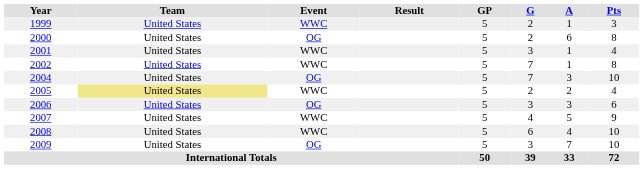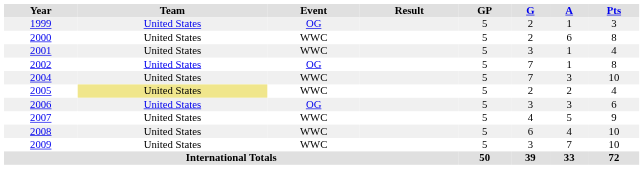 <table border="0" cellpadding="1" cellspacing="0" width="75%" style="text-align:center">
 <tr style="background:#e0e0e0;">
 <th>Year</th>
 <th>Team</th>
 <th>Event</th>
 <th>Result</th>
 <th>GP</th>
 <th><a href='#'>G</a></th>
 <th><a href='#'>A</a></th>
 <th><a href='#'>Pts</a></th>
 </tr>
 <tr bgcolor="#f0f0f0">
 <td><a href='#'>1999</a></td>
 <td><a href='#'>United States</a></td>
-<td><a href='#'>WWC</a></td>
+<td><a href='#'>OG</a></td>
 <td></td>
 <td>5</td>
 <td>2</td>
 <td>1</td>
 <td>3</td>
 </tr>
 <tr>
 <td><a href='#'>2000</a></td>
 <td>United States</td>
-<td><a href='#'>OG</a></td>
+<td>WWC</td>
 <td></td>
 <td>5</td>
 <td>2</td>
 <td>6</td>
 <td>8</td>
 </tr>
 <tr bgcolor="#f0f0f0">
 <td><a href='#'>2001</a></td>
 <td>United States</td>
 <td>WWC</td>
 <td></td>
 <td>5</td>
 <td>3</td>
 <td>1</td>
 <td>4</td>
 </tr>
 <tr>
 <td><a href='#'>2002</a></td>
 <td><a href='#'>United States</a></td>
-<td>WWC</td>
+<td><a href='#'>OG</a></td>
 <td></td>
 <td>5</td>
 <td>7</td>
 <td>1</td>
 <td>8</td>
 </tr>
 <tr bgcolor="#f0f0f0">
 <td><a href='#'>2004</a></td>
 <td>United States</td>
-<td><a href='#'>OG</a></td>
+<td>WWC</td>
 <td></td>
 <td>5</td>
 <td>7</td>
 <td>3</td>
 <td>10</td>
 </tr>
 <tr>
 <td><a href='#'>2005</a></td>
 <td style="background: khaki;">United States</td>
 <td>WWC</td>
 <td></td>
 <td>5</td>
 <td>2</td>
 <td>2</td>
 <td>4</td>
 </tr>
 <tr bgcolor="#f0f0f0">
 <td><a href='#'>2006</a></td>
 <td><a href='#'>United States</a></td>
 <td><a href='#'>OG</a></td>
 <td></td>
 <td>5</td>
 <td>3</td>
 <td>3</td>
 <td>6</td>
 </tr>
 <tr>
 <td><a href='#'>2007</a></td>
 <td>United States</td>
 <td>WWC</td>
 <td></td>
 <td>5</td>
 <td>4</td>
 <td>5</td>
 <td>9</td>
 </tr>
 <tr bgcolor="#f0f0f0">
 <td><a href='#'>2008</a></td>
 <td>United States</td>
 <td>WWC</td>
 <td></td>
 <td>5</td>
 <td>6</td>
 <td>4</td>
 <td>10</td>
 </tr>
 <tr>
 <td><a href='#'>2009</a></td>
 <td>United States</td>
-<td><a href='#'>OG</a></td>
+<td>WWC</td>
 <td></td>
 <td>5</td>
 <td>3</td>
 <td>7</td>
 <td>10</td>
 </tr>
 <tr bgcolor="#e0e0e0">
 <th colspan="4">International Totals</th>
 <th>50</th>
 <th>39</th>
 <th>33</th>
 <th>72</th>
 </tr>
 </table>
